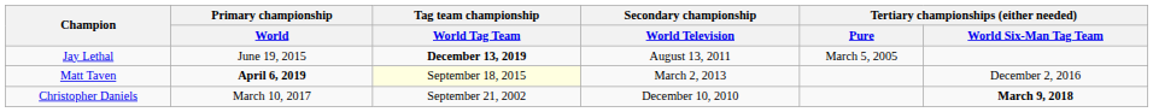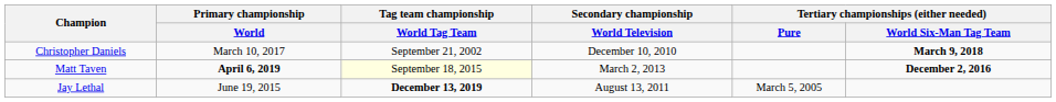 <table class="wikitable" style="font-size:85%; text-align:center; width:100%;">
 <tr>
 <th rowspan=2>Champion</th>
 <th>Primary championship</th>
 <th>Tag team championship</th>
 <th>Secondary championship</th>
 <th colspan=2>Tertiary championships (either needed)</th>
 </tr>
 <tr>
 <th><a href='#'>World</a></th>
 <th><a href='#'>World Tag Team</a></th>
 <th><a href='#'>World Television</a></th>
 <th><a href='#'>Pure</a></th>
 <th><a href='#'>World Six-Man Tag Team</a></th>
 </tr>
 <tr>
+<td><a href='#'>Christopher Daniels</a></td>
+<td>March 10, 2017</td>
+<td>September 21, 2002 <br></td>
+<td>December 10, 2010</td>
+<td></td>
+<td><strong>March 9, 2018</strong> <br></td>
+</tr>
+<tr>
+<td><a href='#'>Matt Taven</a></td>
+<td><strong>April 6, 2019</strong></td>
+<td style="background: lightyellow;">September 18, 2015 <br></td>
+<td>March 2, 2013</td>
+<td></td>
+<td><strong>December 2, 2016 <br></strong></td>
+</tr>
+<tr>
 <td><a href='#'>Jay Lethal</a></td>
 <td>June 19, 2015</td>
 <td><strong>December 13, 2019</strong><br></td>
 <td>August 13, 2011</td>
 <td>March 5, 2005</td>
 <td></td>
 </tr>
-<tr>
-<td><a href='#'>Matt Taven</a></td>
-<td><strong>April 6, 2019</strong></td>
-<td style="background: lightyellow;">September 18, 2015 <br></td>
-<td>March 2, 2013</td>
-<td></td>
-<td>December 2, 2016 <br></td>
-</tr>
-<tr>
-<td><a href='#'>Christopher Daniels</a></td>
-<td>March 10, 2017</td>
-<td>September 21, 2002 <br></td>
-<td>December 10, 2010</td>
-<td></td>
-<td><strong>March 9, 2018</strong> <br></td>
-</tr>
 </table>
